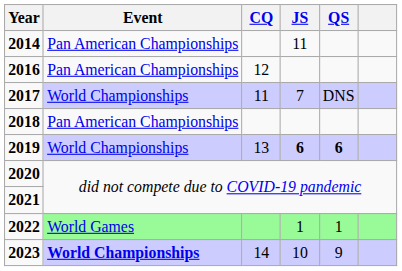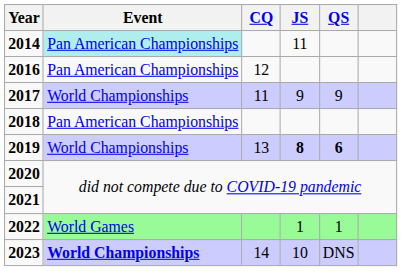 <table class="wikitable" style="text-align:center; font-size:95%;">
 <tr>
 <th align="center">Year</th>
 <th align="center">Event</th>
 <th style="width:30px;"><a href='#'>CQ</a></th>
 <th style="width:30px;"><a href='#'>JS</a></th>
 <th style="width:30px;"><a href='#'>QS</a></th>
 <th style="width:30px;"></th>
 </tr>
 <tr>
 <td><strong>2014</strong></td>
-<td align="left"><a href='#'>Pan American Championships</a></td>
+<td align="left" style="background: paleturquoise;"><a href='#'>Pan American Championships</a></td>
 <td></td>
 <td>11</td>
 <td></td>
 <td></td>
 </tr>
 <tr>
 <td><strong>2016</strong></td>
 <td align="left"><a href='#'>Pan American Championships</a></td>
 <td>12</td>
 <td></td>
 <td></td>
 <td></td>
 </tr>
 <tr>
 <td><strong>2017</strong></td>
 <td style="background:#ccf;" align="left"><a href='#'>World Championships</a></td>
 <td style="background:#ccf">11</td>
-<td style="background:#ccf">7</td>
-<td style="background:#ccf">DNS</td>
+<td style="background:#ccf">9</td>
+<td style="background:#ccf">9</td>
 <td style="background:#ccf"></td>
 </tr>
 <tr>
 <td><strong>2018</strong></td>
 <td align="left"><a href='#'>Pan American Championships</a></td>
 <td></td>
 <td></td>
 <td></td>
 <td></td>
 </tr>
 <tr>
 <td><strong>2019</strong></td>
 <td style="background:#ccf;" align="left"><a href='#'>World Championships</a></td>
 <td style="background:#ccf">13</td>
-<td style="background:#ccf"><strong>6</strong></td>
+<td style="background:#ccf"><strong>8</strong></td>
 <td style="background:#ccf"><strong>6</strong></td>
 <td style="background:#ccf"></td>
 </tr>
 <tr>
 <td><strong>2020</strong></td>
 <td colspan="5" rowspan="2"  align="center"><em>did not compete due to <a href='#'>COVID-19 pandemic</a></em></td>
 </tr>
 <tr>
 <td><strong>2021</strong></td>
 </tr>
 <tr>
 <td><strong>2022</strong></td>
 <td style="background:#98fb98;" align="left"><a href='#'>World Games</a></td>
 <td style="background:#98fb98"></td>
 <td style="background:#98fb98">1</td>
 <td style="background:#98fb98">1</td>
 <td style="background:#98fb98"></td>
 </tr>
 <tr>
 <td><strong>2023</strong></td>
 <td style="background:#ccf;" align="left"><strong><a href='#'>World Championships</a></strong></td>
 <td style="background:#ccf">14</td>
 <td style="background:#ccf">10</td>
-<td style="background:#ccf">9</td>
+<td style="background:#ccf">DNS</td>
 <td style="background:#ccf"></td>
 </tr>
 </table>
